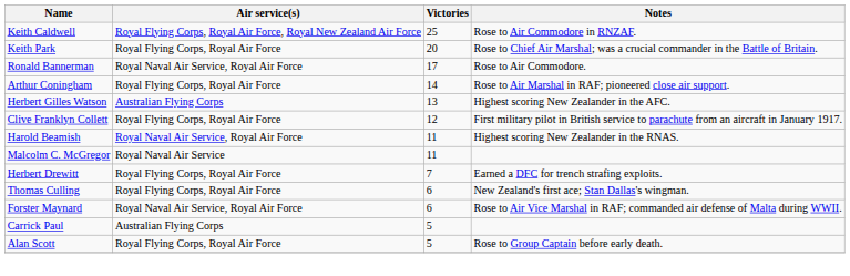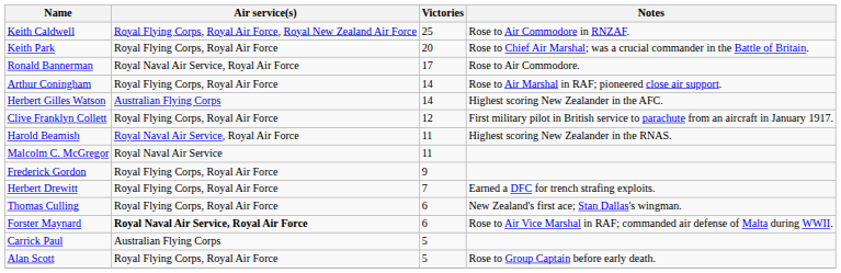 <table class="wikitable sortable">
 <tr>
 <th>Name</th>
 <th>Air service(s)</th>
 <th>Victories</th>
 <th>Notes</th>
 </tr>
 <tr>
 <td><a href='#'>Keith Caldwell</a></td>
 <td><a href='#'>Royal Flying Corps</a>, <a href='#'>Royal Air Force</a>, <a href='#'>Royal New Zealand Air Force</a></td>
 <td>25</td>
 <td>Rose to <a href='#'>Air Commodore</a> in <a href='#'>RNZAF</a>.</td>
 </tr>
 <tr>
 <td><a href='#'>Keith Park</a></td>
 <td>Royal Flying Corps, Royal Air Force</td>
 <td>20</td>
 <td>Rose to <a href='#'>Chief Air Marshal</a>; was a crucial commander in the <a href='#'>Battle of Britain</a>.</td>
 </tr>
 <tr>
 <td><a href='#'>Ronald Bannerman</a></td>
 <td>Royal Naval Air Service, Royal Air Force</td>
 <td>17</td>
 <td>Rose to Air Commodore.</td>
 </tr>
 <tr>
 <td><a href='#'>Arthur Coningham</a></td>
 <td>Royal Flying Corps, Royal Air Force</td>
 <td>14</td>
 <td>Rose to <a href='#'>Air Marshal</a> in RAF; pioneered <a href='#'>close air support</a>.</td>
 </tr>
 <tr>
 <td><a href='#'>Herbert Gilles Watson</a></td>
 <td><a href='#'>Australian Flying Corps</a></td>
-<td>13</td>
+<td>14</td>
 <td>Highest scoring New Zealander in the AFC.</td>
 </tr>
 <tr>
 <td><a href='#'>Clive Franklyn Collett</a></td>
 <td>Royal Flying Corps, Royal Air Force</td>
 <td>12</td>
 <td>First military pilot in British service to <a href='#'>parachute</a> from an aircraft in January 1917.</td>
 </tr>
 <tr>
 <td><a href='#'>Harold Beamish</a></td>
 <td><a href='#'>Royal Naval Air Service</a>, Royal Air Force</td>
 <td>11</td>
 <td>Highest scoring New Zealander in the RNAS.</td>
 </tr>
 <tr>
 <td><a href='#'>Malcolm C. McGregor</a></td>
 <td>Royal Naval Air Service</td>
 <td>11</td>
 <td></td>
 </tr>
 <tr>
+<td><a href='#'>Frederick Gordon</a></td>
+<td>Royal Flying Corps, Royal Air Force</td>
+<td>9</td>
+<td></td>
+</tr>
+<tr>
 <td><a href='#'>Herbert Drewitt</a></td>
 <td>Royal Flying Corps, Royal Air Force</td>
 <td>7</td>
 <td>Earned a <a href='#'>DFC</a> for trench strafing exploits.</td>
 </tr>
 <tr>
 <td><a href='#'>Thomas Culling</a></td>
 <td>Royal Flying Corps, Royal Air Force</td>
 <td>6</td>
 <td>New Zealand's first ace; <a href='#'>Stan Dallas</a>'s wingman.</td>
 </tr>
 <tr>
 <td><a href='#'>Forster Maynard</a></td>
-<td>Royal Naval Air Service, Royal Air Force</td>
+<td><strong>Royal Naval Air Service, Royal Air Force</strong></td>
 <td>6</td>
 <td>Rose to <a href='#'>Air Vice Marshal</a> in RAF; commanded air defense of <a href='#'>Malta</a> during <a href='#'>WWII</a>.</td>
 </tr>
 <tr>
 <td><a href='#'>Carrick Paul</a></td>
 <td>Australian Flying Corps</td>
 <td>5</td>
 <td></td>
 </tr>
 <tr>
 <td><a href='#'>Alan Scott</a></td>
 <td>Royal Flying Corps, Royal Air Force</td>
 <td>5</td>
 <td>Rose to <a href='#'>Group Captain</a> before early death.</td>
 </tr>
 <tr>
 </tr>
 </table>
